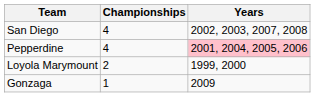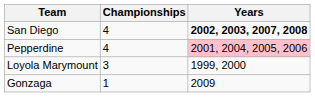 <table class=wikitable sortable>
 <tr>
 <th>Team</th>
 <th>Championships</th>
 <th>Years</th>
 </tr>
 <tr>
 <td>San Diego</td>
 <td>4</td>
-<td>2002, 2003, 2007, 2008</td>
+<td><strong>2002, 2003, 2007, 2008</strong></td>
 </tr>
 <tr>
 <td>Pepperdine</td>
 <td>4</td>
 <td style="background: pink;">2001, 2004, 2005, 2006</td>
 </tr>
 <tr>
 <td>Loyola Marymount</td>
-<td>2</td>
+<td>3</td>
 <td>1999, 2000</td>
 </tr>
 <tr>
 <td>Gonzaga</td>
 <td>1</td>
 <td>2009</td>
 </tr>
 </table>
